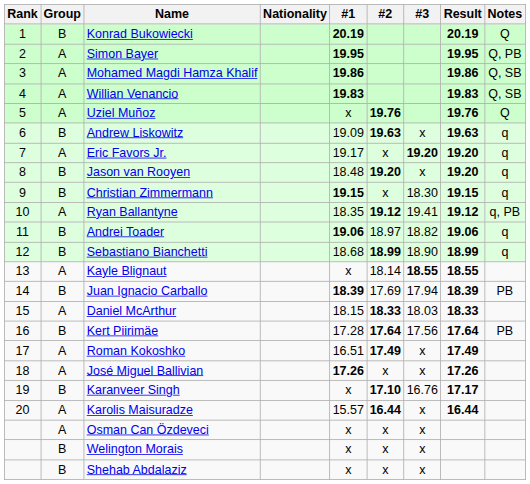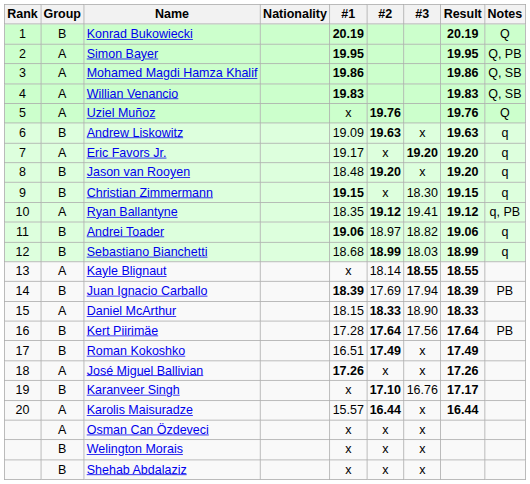 <table class="wikitable sortable" style="text-align:center">
 <tr>
 <th>Rank</th>
 <th>Group</th>
 <th>Name</th>
 <th>Nationality</th>
 <th>#1</th>
 <th>#2</th>
 <th>#3</th>
 <th>Result</th>
 <th>Notes</th>
 </tr>
 <tr bgcolor=ccffcc>
 <td>1</td>
 <td>B</td>
 <td align=left><a href='#'>Konrad Bukowiecki</a></td>
 <td align=left></td>
 <td><strong>20.19</strong></td>
 <td></td>
 <td></td>
 <td><strong>20.19</strong></td>
 <td>Q</td>
 </tr>
 <tr bgcolor=ccffcc>
 <td>2</td>
 <td>A</td>
 <td align=left><a href='#'>Simon Bayer</a></td>
 <td align=left></td>
 <td><strong>19.95</strong></td>
 <td></td>
 <td></td>
 <td><strong>19.95</strong></td>
 <td>Q, PB</td>
 </tr>
 <tr bgcolor=ccffcc>
 <td>3</td>
 <td>A</td>
 <td align=left><a href='#'>Mohamed Magdi Hamza Khalif</a></td>
 <td align=left></td>
 <td><strong>19.86</strong></td>
 <td></td>
 <td></td>
 <td><strong>19.86</strong></td>
 <td>Q, SB</td>
 </tr>
 <tr bgcolor=ccffcc>
 <td>4</td>
 <td>A</td>
 <td align=left><a href='#'>Willian Venancio</a></td>
 <td align=left></td>
 <td><strong>19.83</strong></td>
 <td></td>
 <td></td>
 <td><strong>19.83</strong></td>
 <td>Q, SB</td>
 </tr>
 <tr bgcolor=ccffcc>
 <td>5</td>
 <td>A</td>
 <td align=left><a href='#'>Uziel Muñoz</a></td>
 <td align=left></td>
 <td>x</td>
 <td><strong>19.76</strong></td>
 <td></td>
 <td><strong>19.76</strong></td>
 <td>Q</td>
 </tr>
 <tr bgcolor=ddffdd>
 <td>6</td>
 <td>B</td>
 <td align=left><a href='#'>Andrew Liskowitz</a></td>
 <td align=left></td>
 <td>19.09</td>
 <td><strong>19.63</strong></td>
 <td>x</td>
 <td><strong>19.63</strong></td>
 <td>q</td>
 </tr>
 <tr bgcolor=ddffdd>
 <td>7</td>
 <td>A</td>
 <td align=left><a href='#'>Eric Favors Jr.</a></td>
 <td align=left></td>
 <td>19.17</td>
 <td>x</td>
 <td><strong>19.20</strong></td>
 <td><strong>19.20</strong></td>
 <td>q</td>
 </tr>
 <tr bgcolor=ddffdd>
 <td>8</td>
 <td>B</td>
 <td align=left><a href='#'>Jason van Rooyen</a></td>
 <td align=left></td>
 <td>18.48</td>
 <td><strong>19.20</strong></td>
 <td>x</td>
 <td><strong>19.20</strong></td>
 <td>q</td>
 </tr>
 <tr bgcolor=ddffdd>
 <td>9</td>
 <td>B</td>
 <td align=left><a href='#'>Christian Zimmermann</a></td>
 <td align=left></td>
 <td><strong>19.15</strong></td>
 <td>x</td>
 <td>18.30</td>
 <td><strong>19.15</strong></td>
 <td>q</td>
 </tr>
 <tr bgcolor=ddffdd>
 <td>10</td>
 <td>A</td>
 <td align=left><a href='#'>Ryan Ballantyne</a></td>
 <td align=left></td>
 <td>18.35</td>
 <td><strong>19.12</strong></td>
 <td>19.41</td>
 <td><strong>19.12</strong></td>
 <td>q, PB</td>
 </tr>
 <tr bgcolor=ddffdd>
 <td>11</td>
 <td>B</td>
 <td align=left><a href='#'>Andrei Toader</a></td>
 <td align=left></td>
 <td><strong>19.06</strong></td>
 <td>18.97</td>
 <td>18.82</td>
 <td><strong>19.06</strong></td>
 <td>q</td>
 </tr>
 <tr bgcolor=ddffdd>
 <td>12</td>
 <td>B</td>
 <td align=left><a href='#'>Sebastiano Bianchetti</a></td>
 <td align=left></td>
 <td>18.68</td>
 <td><strong>18.99</strong></td>
-<td>18.90</td>
+<td>18.03</td>
 <td><strong>18.99</strong></td>
 <td>q</td>
 </tr>
 <tr>
 <td>13</td>
 <td>A</td>
 <td align=left><a href='#'>Kayle Blignaut</a></td>
 <td align=left></td>
 <td>x</td>
 <td>18.14</td>
 <td><strong>18.55</strong></td>
 <td><strong>18.55</strong></td>
 <td></td>
 </tr>
 <tr>
 <td>14</td>
 <td>B</td>
 <td align=left><a href='#'>Juan Ignacio Carballo</a></td>
 <td align=left></td>
 <td><strong>18.39</strong></td>
 <td>17.69</td>
 <td>17.94</td>
 <td><strong>18.39</strong></td>
 <td>PB</td>
 </tr>
 <tr>
 <td>15</td>
 <td>A</td>
 <td align=left><a href='#'>Daniel McArthur</a></td>
 <td align=left></td>
 <td>18.15</td>
 <td><strong>18.33</strong></td>
-<td>18.03</td>
+<td>18.90</td>
 <td><strong>18.33</strong></td>
 <td></td>
 </tr>
 <tr>
 <td>16</td>
 <td>B</td>
 <td align=left><a href='#'>Kert Piirimäe</a></td>
 <td align=left></td>
 <td>17.28</td>
 <td><strong>17.64</strong></td>
 <td>17.56</td>
 <td><strong>17.64</strong></td>
 <td>PB</td>
 </tr>
 <tr>
 <td>17</td>
-<td>A</td>
+<td>B</td>
 <td align=left><a href='#'>Roman Kokoshko</a></td>
 <td align=left></td>
 <td>16.51</td>
 <td><strong>17.49</strong></td>
 <td>x</td>
 <td><strong>17.49</strong></td>
 <td></td>
 </tr>
 <tr>
 <td>18</td>
 <td>A</td>
 <td align=left><a href='#'>José Miguel Ballivian</a></td>
 <td align=left></td>
 <td><strong>17.26</strong></td>
 <td>x</td>
 <td>x</td>
 <td><strong>17.26</strong></td>
 <td></td>
 </tr>
 <tr>
 <td>19</td>
 <td>B</td>
 <td align=left><a href='#'>Karanveer Singh</a></td>
 <td align=left></td>
 <td>x</td>
 <td><strong>17.10</strong></td>
 <td>16.76</td>
 <td><strong>17.17</strong></td>
 <td></td>
 </tr>
 <tr>
 <td>20</td>
 <td>A</td>
 <td align=left><a href='#'>Karolis Maisuradze</a></td>
 <td align=left></td>
 <td>15.57</td>
 <td><strong>16.44</strong></td>
 <td>x</td>
 <td><strong>16.44</strong></td>
 <td></td>
 </tr>
 <tr>
 <td></td>
 <td>A</td>
 <td align=left><a href='#'>Osman Can Özdeveci</a></td>
 <td align=left></td>
 <td>x</td>
 <td>x</td>
 <td>x</td>
 <td><strong></strong></td>
 <td></td>
 </tr>
 <tr>
 <td></td>
 <td>B</td>
 <td align=left><a href='#'>Welington Morais</a></td>
 <td align=left></td>
 <td>x</td>
 <td>x</td>
 <td>x</td>
 <td><strong></strong></td>
 <td></td>
 </tr>
 <tr>
 <td></td>
 <td>B</td>
 <td align=left><a href='#'>Shehab Abdalaziz</a></td>
 <td align=left></td>
 <td>x</td>
 <td>x</td>
 <td>x</td>
 <td><strong></strong></td>
 <td></td>
 </tr>
 </table>
